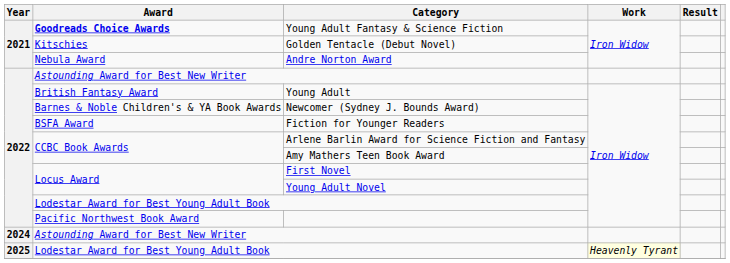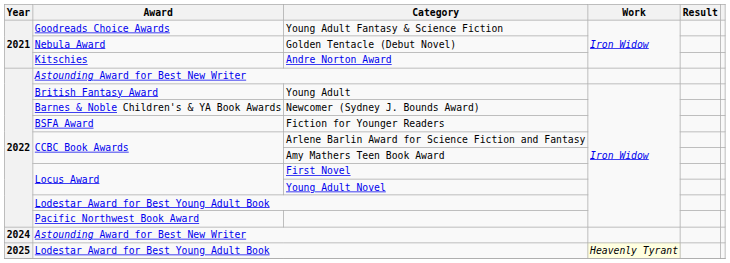 <table class="wikitable">
 <tr>
 <th>Year</th>
 <th>Award</th>
 <th>Category</th>
 <th>Work</th>
 <th>Result</th>
 <th class="unsortable"></th>
 </tr>
 <tr>
 <th rowspan="3">2021</th>
-<td><strong><a href='#'>Goodreads Choice Awards</a></strong></td>
+<td><a href='#'>Goodreads Choice Awards</a></td>
 <td>Young Adult Fantasy & Science Fiction</td>
 <td rowspan="3"><em><a href='#'>Iron Widow</a></em></td>
 <td></td>
 <td></td>
 </tr>
 <tr>
-<td><a href='#'>Kitschies</a></td>
+<td><a href='#'>Nebula Award</a></td>
 <td>Golden Tentacle (Debut Novel)</td>
 <td></td>
 <td></td>
 </tr>
 <tr>
-<td><a href='#'>Nebula Award</a></td>
+<td><a href='#'>Kitschies</a></td>
 <td><a href='#'>Andre Norton Award</a></td>
 <td></td>
 <td></td>
 </tr>
 <tr>
 <th rowspan="10">2022</th>
 <td colspan="2"><a href='#'><em>Astounding</em> Award for Best New Writer</a></td>
 <td></td>
 <td></td>
 <td></td>
 </tr>
 <tr>
 <td><a href='#'>British Fantasy Award</a></td>
 <td>Young Adult</td>
 <td rowspan="9"><em><a href='#'>Iron Widow</a></em></td>
 <td></td>
 <td></td>
 </tr>
 <tr>
 <td><a href='#'>Barnes & Noble</a> Children's & YA Book Awards</td>
 <td>Newcomer (Sydney J. Bounds Award)</td>
 <td></td>
 <td></td>
 </tr>
 <tr>
 <td><a href='#'>BSFA Award</a></td>
 <td>Fiction for Younger Readers</td>
 <td></td>
 <td></td>
 </tr>
 <tr>
 <td rowspan="2"><a href='#'>CCBC Book Awards</a></td>
 <td>Arlene Barlin Award for Science Fiction and Fantasy</td>
 <td></td>
 <td></td>
 </tr>
 <tr>
 <td>Amy Mathers Teen Book Award</td>
 <td></td>
 <td></td>
 </tr>
 <tr>
 <td rowspan="2"><a href='#'>Locus Award</a></td>
 <td><a href='#'>First Novel</a></td>
 <td></td>
 <td></td>
 </tr>
 <tr>
 <td><a href='#'>Young Adult Novel</a></td>
 <td></td>
 <td></td>
 </tr>
 <tr>
 <td colspan="2"><a href='#'>Lodestar Award for Best Young Adult Book</a></td>
 <td></td>
 <td></td>
 </tr>
 <tr>
 <td><a href='#'>Pacific Northwest Book Award</a></td>
 <td></td>
 <td></td>
 <td></td>
 </tr>
 <tr>
 <th>2024</th>
 <td colspan="2"><a href='#'><em>Astounding</em> Award for Best New Writer</a></td>
 <td></td>
 <td></td>
 <td></td>
 </tr>
 <tr>
 <th>2025</th>
 <td colspan="2"><a href='#'>Lodestar Award for Best Young Adult Book</a></td>
 <td style="background: lightyellow;"><em>Heavenly Tyrant</em></td>
 <td></td>
 <td></td>
 </tr>
 <tr>
 </tr>
 </table>
